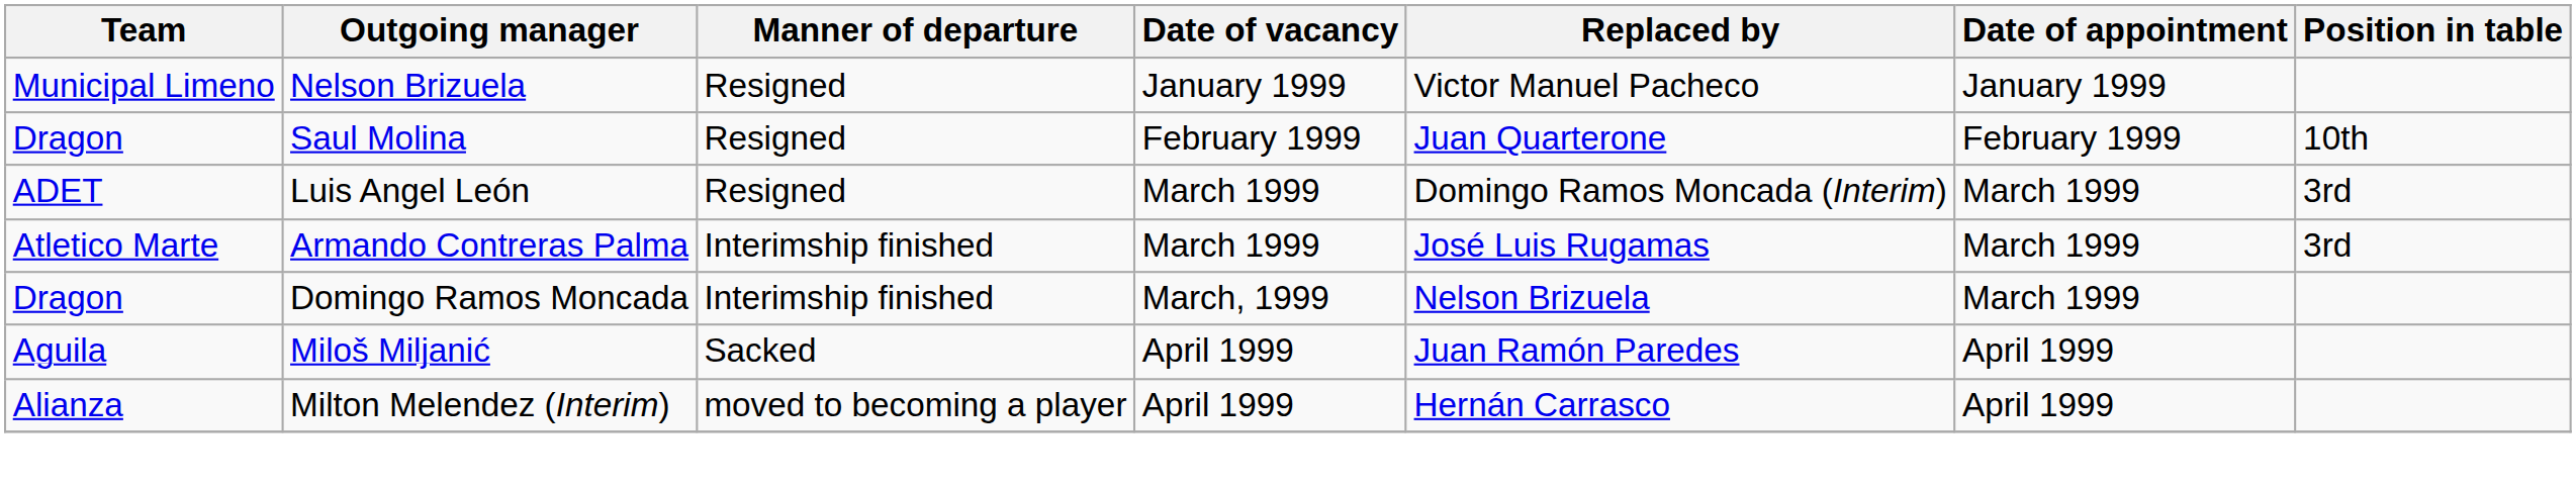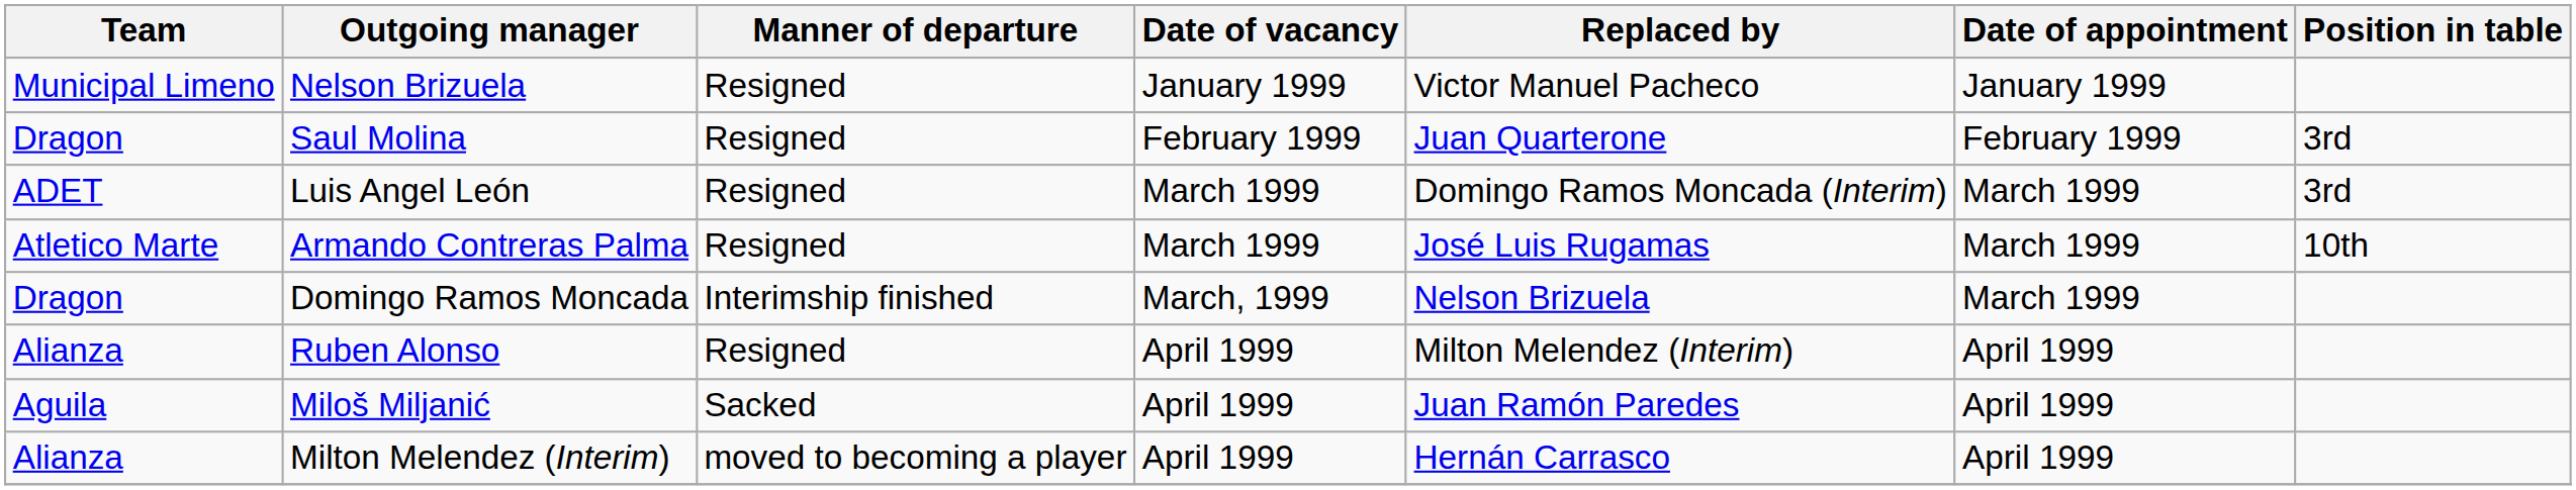 <table class="wikitable">
 <tr>
 <th>Team</th>
 <th>Outgoing manager</th>
 <th>Manner of departure</th>
 <th>Date of vacancy</th>
 <th>Replaced by</th>
 <th>Date of appointment</th>
 <th>Position in table</th>
 </tr>
 <tr>
 <td><a href='#'>Municipal Limeno</a></td>
 <td> <a href='#'>Nelson Brizuela</a></td>
 <td>Resigned</td>
 <td>January 1999</td>
 <td> Victor Manuel Pacheco</td>
 <td>January 1999</td>
 <td></td>
 </tr>
 <tr>
 <td><a href='#'>Dragon</a></td>
 <td> <a href='#'>Saul Molina</a></td>
 <td>Resigned</td>
 <td>February 1999</td>
 <td> <a href='#'>Juan Quarterone</a></td>
 <td>February 1999</td>
-<td>10th</td>
+<td>3rd</td>
 </tr>
 <tr>
 <td><a href='#'>ADET</a></td>
 <td> Luis Angel León</td>
 <td>Resigned</td>
 <td>March 1999</td>
 <td> Domingo Ramos Moncada (<em>Interim</em>)</td>
 <td>March 1999</td>
 <td>3rd</td>
 </tr>
 <tr>
 <td><a href='#'>Atletico Marte</a></td>
 <td> <a href='#'>Armando Contreras Palma</a></td>
-<td>Interimship finished</td>
+<td>Resigned</td>
 <td>March 1999</td>
 <td> <a href='#'>José Luis Rugamas</a></td>
 <td>March 1999</td>
-<td>3rd</td>
+<td>10th</td>
 </tr>
 <tr>
 <td><a href='#'>Dragon</a></td>
 <td> Domingo Ramos Moncada</td>
 <td>Interimship finished</td>
 <td>March, 1999</td>
 <td> <a href='#'>Nelson Brizuela</a></td>
 <td>March 1999</td>
+<td></td>
+</tr>
+<tr>
+<td><a href='#'>Alianza</a></td>
+<td> <a href='#'>Ruben Alonso</a></td>
+<td>Resigned</td>
+<td>April 1999</td>
+<td> Milton Melendez (<em>Interim</em>)</td>
+<td>April 1999</td>
 <td></td>
 </tr>
 <tr>
 <td><a href='#'>Aguila</a></td>
 <td> <a href='#'>Miloš Miljanić</a></td>
 <td>Sacked</td>
 <td>April 1999</td>
 <td> <a href='#'>Juan Ramón Paredes</a></td>
 <td>April 1999</td>
 </tr>
 <tr>
 <td><a href='#'>Alianza</a></td>
 <td> Milton Melendez (<em>Interim</em>)</td>
 <td>moved to becoming a player</td>
 <td>April 1999</td>
 <td> <a href='#'>Hernán Carrasco</a></td>
 <td>April 1999</td>
 <td></td>
 </tr>
 <tr>
 </tr>
 </table>
